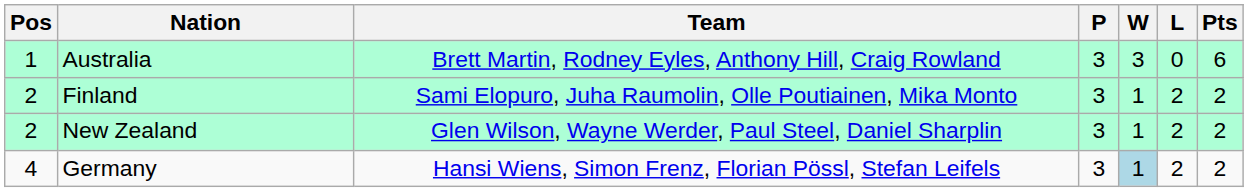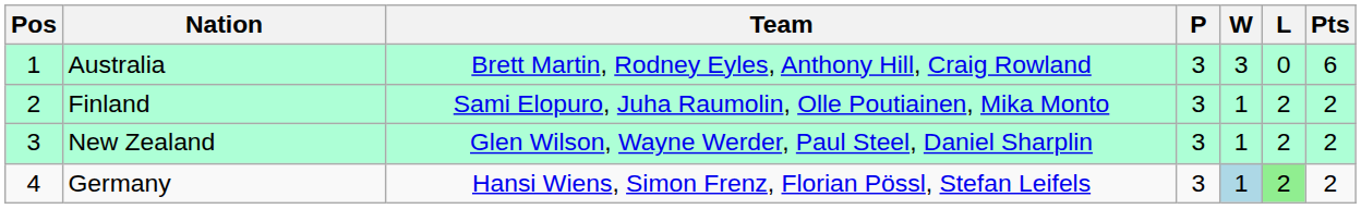 <table class="wikitable" style="font-size: 100%">
 <tr>
 <th width=20>Pos</th>
 <th width=200>Nation</th>
 <th width=500>Team</th>
 <th width=20>P</th>
 <th width=20>W</th>
 <th width=20>L</th>
 <th width=20>Pts</th>
 </tr>
 <tr align=center style="background: #ADFFD6;">
 <td>1</td>
 <td align="left"> Australia</td>
 <td><a href='#'>Brett Martin</a>, <a href='#'>Rodney Eyles</a>, <a href='#'>Anthony Hill</a>, <a href='#'>Craig Rowland</a></td>
 <td>3</td>
 <td>3</td>
 <td>0</td>
 <td>6</td>
 </tr>
 <tr align=center style="background: #ADFFD6;">
 <td>2</td>
 <td align="left"> Finland</td>
 <td><a href='#'>Sami Elopuro</a>, <a href='#'>Juha Raumolin</a>, <a href='#'>Olle Poutiainen</a>, <a href='#'>Mika Monto</a></td>
 <td>3</td>
 <td>1</td>
 <td>2</td>
 <td>2</td>
 </tr>
 <tr align=center style="background: #ADFFD6;">
-<td>2</td>
+<td>3</td>
 <td align="left"> New Zealand</td>
 <td><a href='#'>Glen Wilson</a>, <a href='#'>Wayne Werder</a>, <a href='#'>Paul Steel</a>, <a href='#'>Daniel Sharplin</a></td>
 <td>3</td>
 <td>1</td>
 <td>2</td>
 <td>2</td>
 </tr>
 <tr align=center>
 <td>4</td>
 <td align="left"> Germany</td>
 <td><a href='#'>Hansi Wiens</a>, <a href='#'>Simon Frenz</a>, <a href='#'>Florian Pössl</a>, <a href='#'>Stefan Leifels</a></td>
 <td>3</td>
 <td style="background: lightblue;">1</td>
-<td>2</td>
+<td style="background: lightgreen;">2</td>
 <td>2</td>
 </tr>
 </table>
